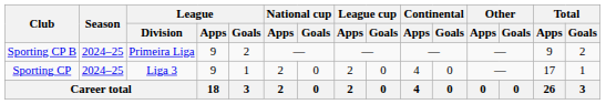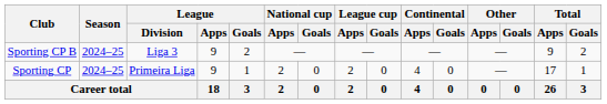 <table class="wikitable" style="text-align: center;">
 <tr>
 <th rowspan="2">Club</th>
 <th rowspan="2">Season</th>
 <th colspan="3">League</th>
 <th colspan="2">National cup</th>
 <th colspan="2">League cup</th>
 <th colspan="2">Continental</th>
 <th colspan="2">Other</th>
 <th colspan="2">Total</th>
 </tr>
 <tr>
 <th>Division</th>
 <th>Apps</th>
 <th>Goals</th>
 <th>Apps</th>
 <th>Goals</th>
 <th>Apps</th>
 <th>Goals</th>
 <th>Apps</th>
 <th>Goals</th>
 <th>Apps</th>
 <th>Goals</th>
 <th>Apps</th>
 <th>Goals</th>
 </tr>
 <tr>
 <td><a href='#'>Sporting CP B</a></td>
 <td><a href='#'>2024–25</a></td>
-<td><a href='#'>Primeira Liga</a></td>
+<td><a href='#'>Liga 3</a></td>
 <td>9</td>
 <td>2</td>
 <td colspan="2">—</td>
 <td colspan="2">—</td>
 <td colspan="2">—</td>
 <td colspan="2">—</td>
 <td>9</td>
 <td>2</td>
 </tr>
 <tr>
 <td><a href='#'>Sporting CP</a></td>
 <td><a href='#'>2024–25</a></td>
-<td><a href='#'>Liga 3</a></td>
+<td><a href='#'>Primeira Liga</a></td>
 <td>9</td>
 <td>1</td>
 <td>2</td>
 <td>0</td>
 <td>2</td>
 <td>0</td>
 <td>4</td>
 <td>0</td>
 <td colspan="2">—</td>
 <td>17</td>
 <td>1</td>
 </tr>
 <tr>
 <th colspan="3">Career total</th>
 <th>18</th>
 <th>3</th>
 <th>2</th>
 <th>0</th>
 <th>2</th>
 <th>0</th>
 <th>4</th>
 <th>0</th>
 <th>0</th>
 <th>0</th>
 <th>26</th>
 <th>3</th>
 </tr>
 </table>
